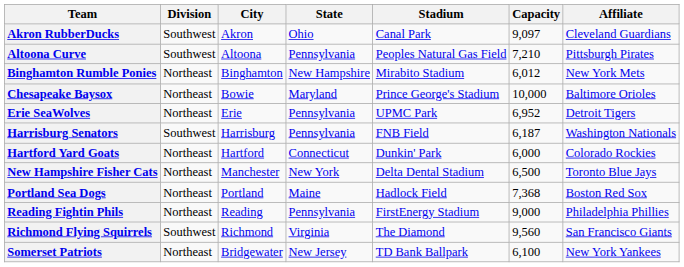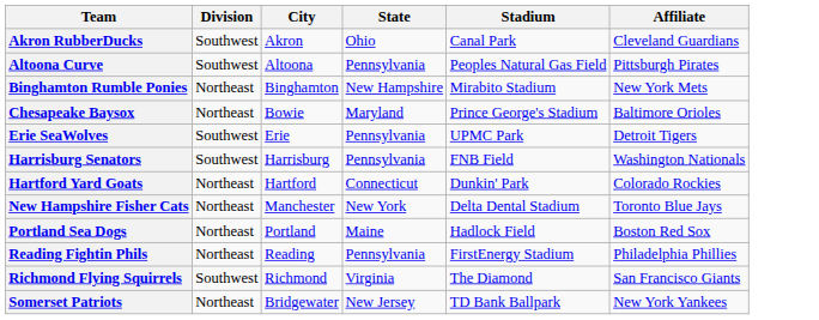 <table class="wikitable sortable">
 <tr>
 <th scope="col">Team</th>
 <th scope="col">Division</th>
 <th scope="col">City</th>
 <th scope="col">State</th>
 <th scope="col">Stadium</th>
-<th scope="col">Capacity</th>
 <th scope="col">Affiliate</th>
 </tr>
 <tr>
 <th scope="row" style="text-align:left"><a href='#'>Akron RubberDucks</a></th>
 <td>Southwest</td>
 <td><a href='#'>Akron</a></td>
 <td><a href='#'>Ohio</a></td>
 <td><a href='#'>Canal Park</a></td>
-<td>9,097</td>
 <td><a href='#'>Cleveland Guardians</a></td>
 </tr>
 <tr>
 <th scope="row" style="text-align:left"><a href='#'>Altoona Curve</a></th>
 <td>Southwest</td>
 <td><a href='#'>Altoona</a></td>
 <td><a href='#'>Pennsylvania</a></td>
 <td><a href='#'>Peoples Natural Gas Field</a></td>
-<td>7,210</td>
 <td><a href='#'>Pittsburgh Pirates</a></td>
 </tr>
 <tr>
 <th scope="row" style="text-align:left"><a href='#'>Binghamton Rumble Ponies</a></th>
 <td>Northeast</td>
 <td><a href='#'>Binghamton</a></td>
 <td><a href='#'>New Hampshire</a></td>
 <td><a href='#'>Mirabito Stadium</a></td>
-<td>6,012</td>
 <td><a href='#'>New York Mets</a></td>
 </tr>
 <tr>
 <th scope="row" style="text-align:left"><a href='#'>Chesapeake Baysox</a></th>
 <td>Northeast</td>
 <td><a href='#'>Bowie</a></td>
 <td><a href='#'>Maryland</a></td>
 <td><a href='#'>Prince George's Stadium</a></td>
-<td>10,000</td>
 <td><a href='#'>Baltimore Orioles</a></td>
 </tr>
 <tr>
 <th scope="row" style="text-align:left"><a href='#'>Erie SeaWolves</a></th>
-<td>Northeast</td>
+<td>Southwest</td>
 <td><a href='#'>Erie</a></td>
 <td><a href='#'>Pennsylvania</a></td>
 <td><a href='#'>UPMC Park</a></td>
-<td>6,952</td>
 <td><a href='#'>Detroit Tigers</a></td>
 </tr>
 <tr>
 <th scope="row" style="text-align:left"><a href='#'>Harrisburg Senators</a></th>
 <td>Southwest</td>
 <td><a href='#'>Harrisburg</a></td>
 <td><a href='#'>Pennsylvania</a></td>
 <td><a href='#'>FNB Field</a></td>
-<td>6,187</td>
 <td><a href='#'>Washington Nationals</a></td>
 </tr>
 <tr>
 <th scope="row" style="text-align:left"><a href='#'>Hartford Yard Goats</a></th>
 <td>Northeast</td>
 <td><a href='#'>Hartford</a></td>
 <td><a href='#'>Connecticut</a></td>
 <td><a href='#'>Dunkin' Park</a></td>
-<td>6,000</td>
 <td><a href='#'>Colorado Rockies</a></td>
 </tr>
 <tr>
 <th scope="row" style="text-align:left"><a href='#'>New Hampshire Fisher Cats</a></th>
 <td>Northeast</td>
 <td><a href='#'>Manchester</a></td>
 <td><a href='#'>New York</a></td>
 <td><a href='#'>Delta Dental Stadium</a></td>
-<td>6,500</td>
 <td><a href='#'>Toronto Blue Jays</a></td>
 </tr>
 <tr>
 <th scope="row" style="text-align:left"><a href='#'>Portland Sea Dogs</a></th>
 <td>Northeast</td>
 <td><a href='#'>Portland</a></td>
 <td><a href='#'>Maine</a></td>
 <td><a href='#'>Hadlock Field</a></td>
-<td>7,368</td>
 <td><a href='#'>Boston Red Sox</a></td>
 </tr>
 <tr>
 <th scope="row" style="text-align:left"><a href='#'>Reading Fightin Phils</a></th>
 <td>Northeast</td>
 <td><a href='#'>Reading</a></td>
 <td><a href='#'>Pennsylvania</a></td>
 <td><a href='#'>FirstEnergy Stadium</a></td>
-<td>9,000</td>
 <td><a href='#'>Philadelphia Phillies</a></td>
 </tr>
 <tr>
 <th scope="row" style="text-align:left"><a href='#'>Richmond Flying Squirrels</a></th>
 <td>Southwest</td>
 <td><a href='#'>Richmond</a></td>
 <td><a href='#'>Virginia</a></td>
 <td><a href='#'>The Diamond</a></td>
-<td>9,560</td>
 <td><a href='#'>San Francisco Giants</a></td>
 </tr>
 <tr>
 <th scope="row" style="text-align:left"><a href='#'>Somerset Patriots</a></th>
 <td>Northeast</td>
 <td><a href='#'>Bridgewater</a></td>
 <td><a href='#'>New Jersey</a></td>
 <td><a href='#'>TD Bank Ballpark</a></td>
-<td>6,100</td>
 <td><a href='#'>New York Yankees</a></td>
 </tr>
 </table>
